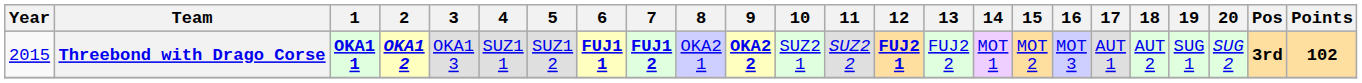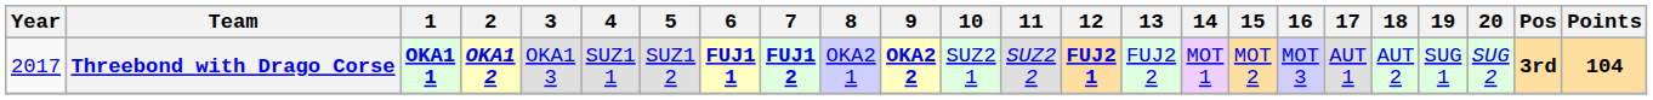 <table class="wikitable" style="text-align:center; font-size:85%">
 <tr>
 <th>Year</th>
 <th>Team</th>
 <th>1</th>
 <th>2</th>
 <th>3</th>
 <th>4</th>
 <th>5</th>
 <th>6</th>
 <th>7</th>
 <th>8</th>
 <th>9</th>
 <th>10</th>
 <th>11</th>
 <th>12</th>
 <th>13</th>
 <th>14</th>
 <th>15</th>
 <th>16</th>
 <th>17</th>
 <th>18</th>
 <th>19</th>
 <th>20</th>
 <th>Pos</th>
 <th>Points</th>
 </tr>
 <tr>
-<td><a href='#'>2015</a></td>
+<td><a href='#'>2017</a></td>
 <th nowrap><a href='#'>Threebond with Drago Corse</a></th>
 <td style="background:#dfffdf;"><strong><a href='#'>OKA1<br>1</a></strong><br></td>
 <td style="background:#ffffbf;"><strong><em><a href='#'>OKA1<br>2</a></em></strong><br></td>
 <td style="background:#dfdfdf;"><a href='#'>OKA1<br>3</a><br></td>
 <td style="background:#dfdfdf;"><a href='#'>SUZ1<br>1</a><br></td>
 <td style="background:#dfdfdf;"><a href='#'>SUZ1<br>2</a><br></td>
 <td style="background:#ffffbf;"><strong><a href='#'>FUJ1<br>1</a></strong><br></td>
 <td style="background:#dfffdf;"><strong><a href='#'>FUJ1<br>2</a></strong><br></td>
 <td style="background:#cfcfff;"><a href='#'>OKA2<br>1</a><br></td>
 <td style="background:#ffffbf;"><strong><a href='#'>OKA2<br>2</a></strong><br></td>
 <td style="background:#dfffdf;"><a href='#'>SUZ2<br>1</a><br></td>
 <td style="background:#dfdfdf;"><em><a href='#'>SUZ2<br>2</a></em><br></td>
 <td style="background:#ffdf9f;"><strong><a href='#'>FUJ2<br>1</a><br></strong></td>
 <td style="background:#dfffdf;"><a href='#'>FUJ2<br>2</a><br></td>
 <td style="background:#efcfff;"><a href='#'>MOT<br>1</a><br></td>
 <td style="background:#ffdf9f;"><a href='#'>MOT<br>2</a><br></td>
 <td style="background:#cfcfff;"><a href='#'>MOT<br>3</a><br></td>
 <td style="background:#dfdfdf;"><a href='#'>AUT<br>1</a><br></td>
 <td style="background:#dfffdf;"><a href='#'>AUT<br>2</a><br></td>
 <td style="background:#dfffdf;"><a href='#'>SUG<br>1</a><br></td>
 <td style="background:#dfffdf;"><em><a href='#'>SUG<br>2</a></em><br></td>
 <th style="background:#ffdf9f;">3rd</th>
-<th style="background:#ffdf9f;">102</th>
+<th style="background:#ffdf9f;">104</th>
 </tr>
 <tr>
 </tr>
 </table>
